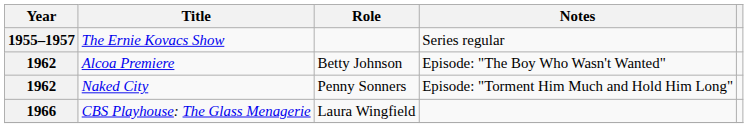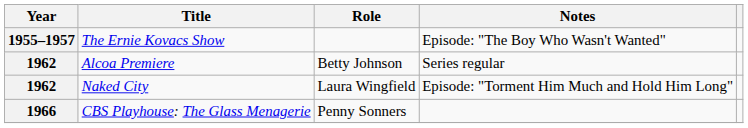 <table class="wikitable plainrowheaders sortable" style="margin-right: 0;">
 <tr>
 <th scope="col">Year</th>
 <th scope="col">Title</th>
 <th scope="col">Role</th>
 <th scope="col" class="unsortable">Notes</th>
 <th scope="col" class="unsortable"></th>
 </tr>
 <tr>
 <th scope="row">1955–1957</th>
 <td><em><a href='#'>The Ernie Kovacs Show</a></em></td>
 <td></td>
-<td>Series regular</td>
+<td>Episode: "The Boy Who Wasn't Wanted"</td>
 <td align=center></td>
 </tr>
 <tr>
 <th scope="row">1962</th>
 <td><em><a href='#'>Alcoa Premiere</a></em></td>
 <td>Betty Johnson</td>
-<td>Episode: "The Boy Who Wasn't Wanted"</td>
+<td>Series regular</td>
 <td align=center></td>
 </tr>
 <tr>
 <th scope="row">1962</th>
 <td><em><a href='#'>Naked City</a></em></td>
-<td>Penny Sonners</td>
+<td>Laura Wingfield</td>
 <td>Episode: "Torment Him Much and Hold Him Long"</td>
 <td align=center></td>
 </tr>
 <tr>
 <th scope="row">1966</th>
 <td><em><a href='#'>CBS Playhouse</a>: <a href='#'>The Glass Menagerie</a></em></td>
-<td>Laura Wingfield</td>
+<td>Penny Sonners</td>
 <td></td>
 <td align=center></td>
 </tr>
 <tr>
 </tr>
 </table>
